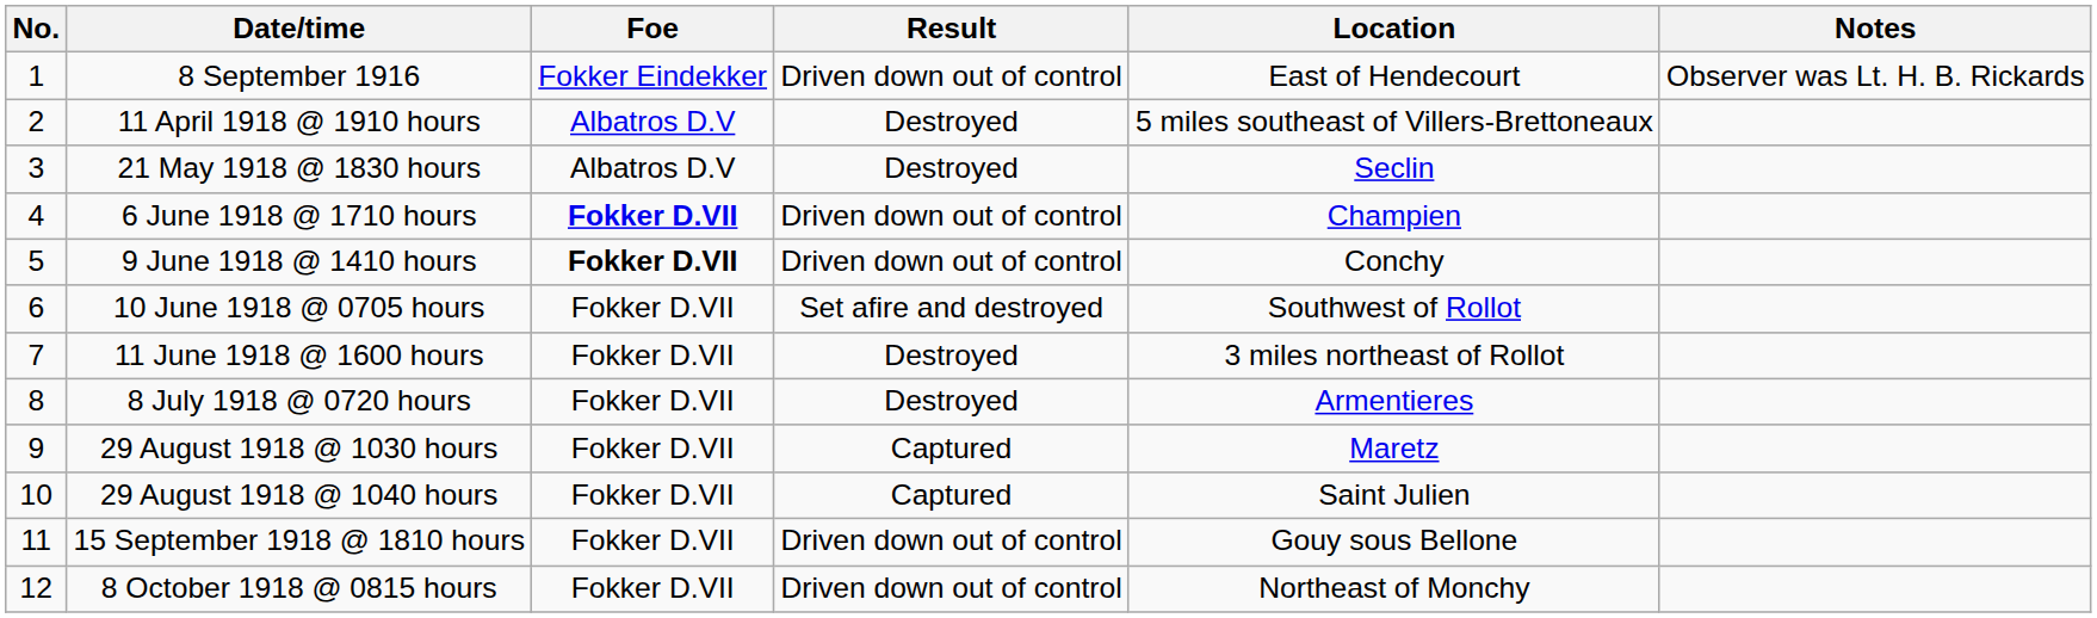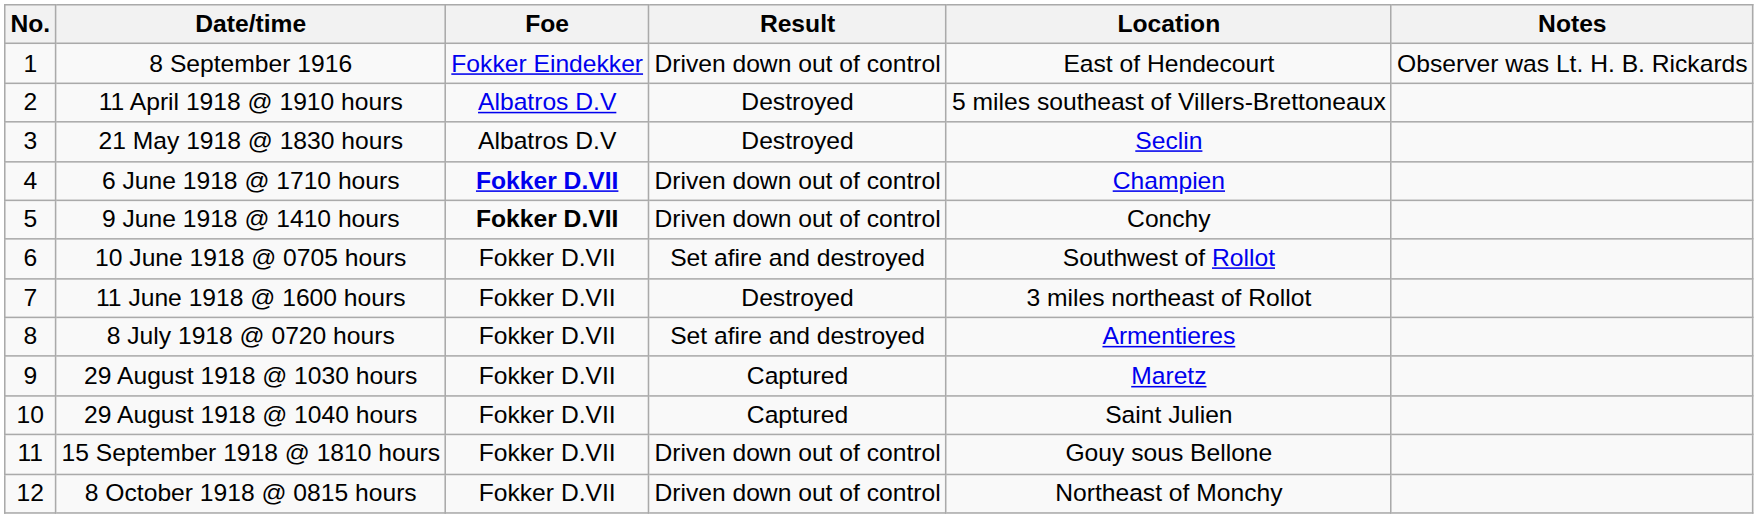 <table class="wikitable">
 <tr>
 <th>No.</th>
 <th>Date/time</th>
 <th>Foe</th>
 <th>Result</th>
 <th>Location</th>
 <th>Notes</th>
 </tr>
 <tr>
 <td align="center">1</td>
 <td align="center">8 September 1916</td>
 <td align="center"><a href='#'>Fokker Eindekker</a></td>
 <td align="center">Driven down out of control</td>
 <td align="center">East of Hendecourt</td>
 <td align="center">Observer was Lt. H. B. Rickards</td>
 </tr>
 <tr>
 <td align="center">2</td>
 <td align="center">11 April 1918 @ 1910 hours</td>
 <td align="center"><a href='#'>Albatros D.V</a></td>
 <td align="center">Destroyed</td>
 <td align="center">5 miles southeast of Villers-Brettoneaux</td>
 <td align="center"></td>
 </tr>
 <tr>
 <td align="center">3</td>
 <td align="center">21 May 1918 @ 1830 hours</td>
 <td align="center">Albatros D.V</td>
 <td align="center">Destroyed</td>
 <td align="center"><a href='#'>Seclin</a></td>
 <td align="center"></td>
 </tr>
 <tr>
 <td align="center">4</td>
 <td align="center">6 June 1918 @ 1710 hours</td>
 <td align="center"><strong><a href='#'>Fokker D.VII</a></strong></td>
 <td align="center">Driven down out of control</td>
 <td align="center"><a href='#'>Champien</a></td>
 <td align="center"></td>
 </tr>
 <tr>
 <td align="center">5</td>
 <td align="center">9 June 1918 @ 1410 hours</td>
 <td align="center"><strong>Fokker D.VII</strong></td>
 <td align="center">Driven down out of control</td>
 <td align="center">Conchy</td>
 <td align="center"></td>
 </tr>
 <tr>
 <td align="center">6</td>
 <td align="center">10 June 1918 @ 0705 hours</td>
 <td align="center">Fokker D.VII</td>
 <td align="center">Set afire and destroyed</td>
 <td align="center">Southwest of <a href='#'>Rollot</a></td>
 <td align="center"></td>
 </tr>
 <tr>
 <td align="center">7</td>
 <td align="center">11 June 1918 @ 1600 hours</td>
 <td align="center">Fokker D.VII</td>
 <td align="center">Destroyed</td>
 <td align="center">3 miles northeast of Rollot</td>
 <td align="center"></td>
 </tr>
 <tr>
 <td align="center">8</td>
 <td align="center">8 July 1918 @ 0720 hours</td>
 <td align="center">Fokker D.VII</td>
-<td align="center">Destroyed</td>
+<td align="center">Set afire and destroyed</td>
 <td align="center"><a href='#'>Armentieres</a></td>
 <td align="center"></td>
 </tr>
 <tr>
 <td align="center">9</td>
 <td align="center">29 August 1918 @ 1030 hours</td>
 <td align="center">Fokker D.VII</td>
 <td align="center">Captured</td>
 <td align="center"><a href='#'>Maretz</a></td>
 <td align="center"></td>
 </tr>
 <tr>
 <td align="center">10</td>
 <td align="center">29 August 1918 @ 1040 hours</td>
 <td align="center">Fokker D.VII</td>
 <td align="center">Captured</td>
 <td align="center">Saint Julien</td>
 <td align="center"></td>
 </tr>
 <tr>
 <td align="center">11</td>
 <td align="center">15 September 1918 @ 1810 hours</td>
 <td align="center">Fokker D.VII</td>
 <td align="center">Driven down out of control</td>
 <td align="center">Gouy sous Bellone</td>
 <td align="center"></td>
 </tr>
 <tr>
 <td align="center">12</td>
 <td align="center">8 October 1918 @ 0815 hours</td>
 <td align="center">Fokker D.VII</td>
 <td align="center">Driven down out of control</td>
 <td align="center">Northeast of Monchy</td>
 <td align="center"></td>
 </tr>
 </table>
